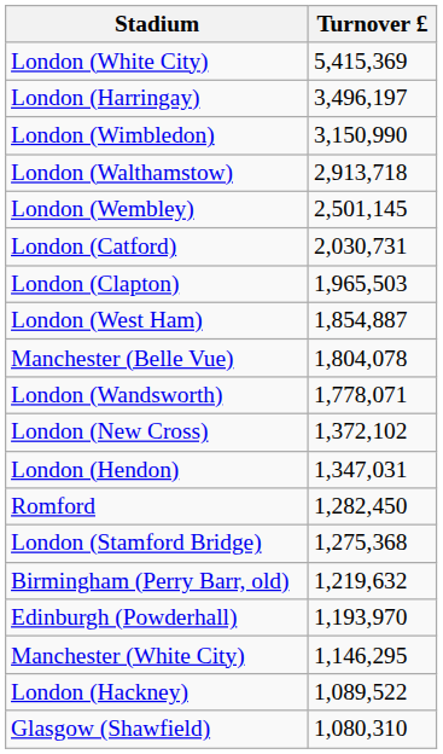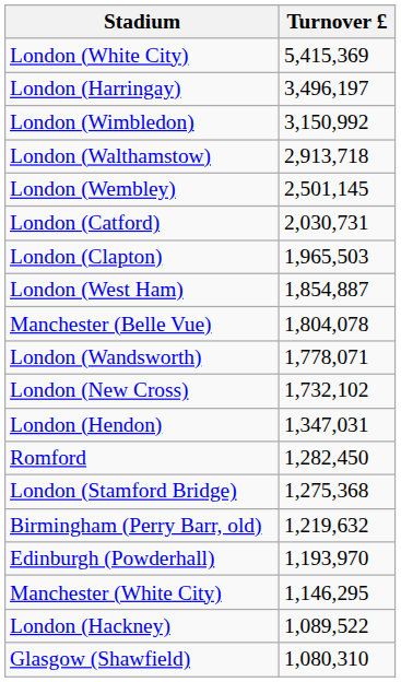 <table class="wikitable">
 <tr>
 <th width=200>Stadium</th>
 <th width=80>Turnover £</th>
 </tr>
 <tr>
 <td><a href='#'>London (White City)</a></td>
 <td>5,415,369</td>
 </tr>
 <tr>
 <td><a href='#'>London (Harringay)</a></td>
 <td>3,496,197</td>
 </tr>
 <tr>
 <td><a href='#'>London (Wimbledon)</a></td>
-<td>3,150,990</td>
+<td>3,150,992</td>
 </tr>
 <tr>
 <td><a href='#'>London (Walthamstow)</a></td>
 <td>2,913,718</td>
 </tr>
 <tr>
 <td><a href='#'>London (Wembley)</a></td>
 <td>2,501,145</td>
 </tr>
 <tr>
 <td><a href='#'>London (Catford)</a></td>
 <td>2,030,731</td>
 </tr>
 <tr>
 <td><a href='#'>London (Clapton)</a></td>
 <td>1,965,503</td>
 </tr>
 <tr>
 <td><a href='#'>London (West Ham)</a></td>
 <td>1,854,887</td>
 </tr>
 <tr>
 <td><a href='#'>Manchester (Belle Vue)</a></td>
 <td>1,804,078</td>
 </tr>
 <tr>
 <td><a href='#'>London (Wandsworth)</a></td>
 <td>1,778,071</td>
 </tr>
 <tr>
 <td><a href='#'>London (New Cross)</a></td>
-<td>1,372,102</td>
+<td>1,732,102</td>
 </tr>
 <tr>
 <td><a href='#'>London (Hendon)</a></td>
 <td>1,347,031</td>
 </tr>
 <tr>
 <td><a href='#'>Romford</a></td>
 <td>1,282,450</td>
 </tr>
 <tr>
 <td><a href='#'>London (Stamford Bridge)</a></td>
 <td>1,275,368</td>
 </tr>
 <tr>
 <td><a href='#'>Birmingham (Perry Barr, old)</a></td>
 <td>1,219,632</td>
 </tr>
 <tr>
 <td><a href='#'>Edinburgh (Powderhall)</a></td>
 <td>1,193,970</td>
 </tr>
 <tr>
 <td><a href='#'>Manchester (White City)</a></td>
 <td>1,146,295</td>
 </tr>
 <tr>
 <td><a href='#'>London (Hackney)</a></td>
 <td>1,089,522</td>
 </tr>
 <tr>
 <td><a href='#'>Glasgow (Shawfield)</a></td>
 <td>1,080,310</td>
 </tr>
 </table>
